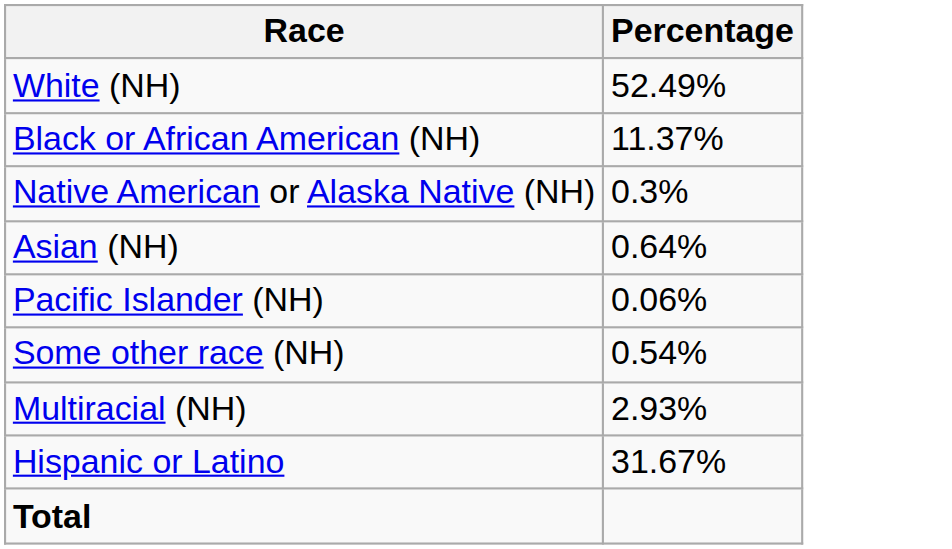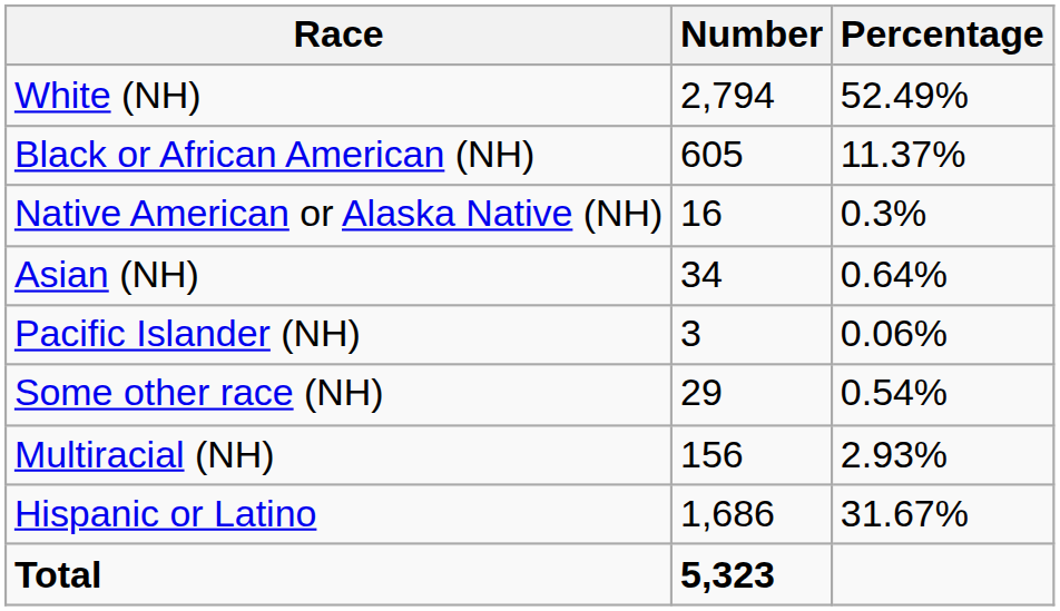 <table class="wikitable">
 <tr>
 <th>Race</th>
+<th>Number</th>
 <th>Percentage</th>
 </tr>
 <tr>
 <td><a href='#'>White</a> (NH)</td>
+<td>2,794</td>
 <td>52.49%</td>
 </tr>
 <tr>
 <td><a href='#'>Black or African American</a> (NH)</td>
+<td>605</td>
 <td>11.37%</td>
 </tr>
 <tr>
 <td><a href='#'>Native American</a> or <a href='#'>Alaska Native</a> (NH)</td>
+<td>16</td>
 <td>0.3%</td>
 </tr>
 <tr>
 <td><a href='#'>Asian</a> (NH)</td>
+<td>34</td>
 <td>0.64%</td>
 </tr>
 <tr>
 <td><a href='#'>Pacific Islander</a> (NH)</td>
+<td>3</td>
 <td>0.06%</td>
 </tr>
 <tr>
 <td><a href='#'>Some other race</a> (NH)</td>
+<td>29</td>
 <td>0.54%</td>
 </tr>
 <tr>
 <td><a href='#'>Multiracial</a> (NH)</td>
+<td>156</td>
 <td>2.93%</td>
 </tr>
 <tr>
 <td><a href='#'>Hispanic or Latino</a></td>
+<td>1,686</td>
 <td>31.67%</td>
 </tr>
 <tr>
 <td><strong>Total</strong></td>
+<td><strong>5,323</strong></td>
 <td></td>
 </tr>
 </table>
